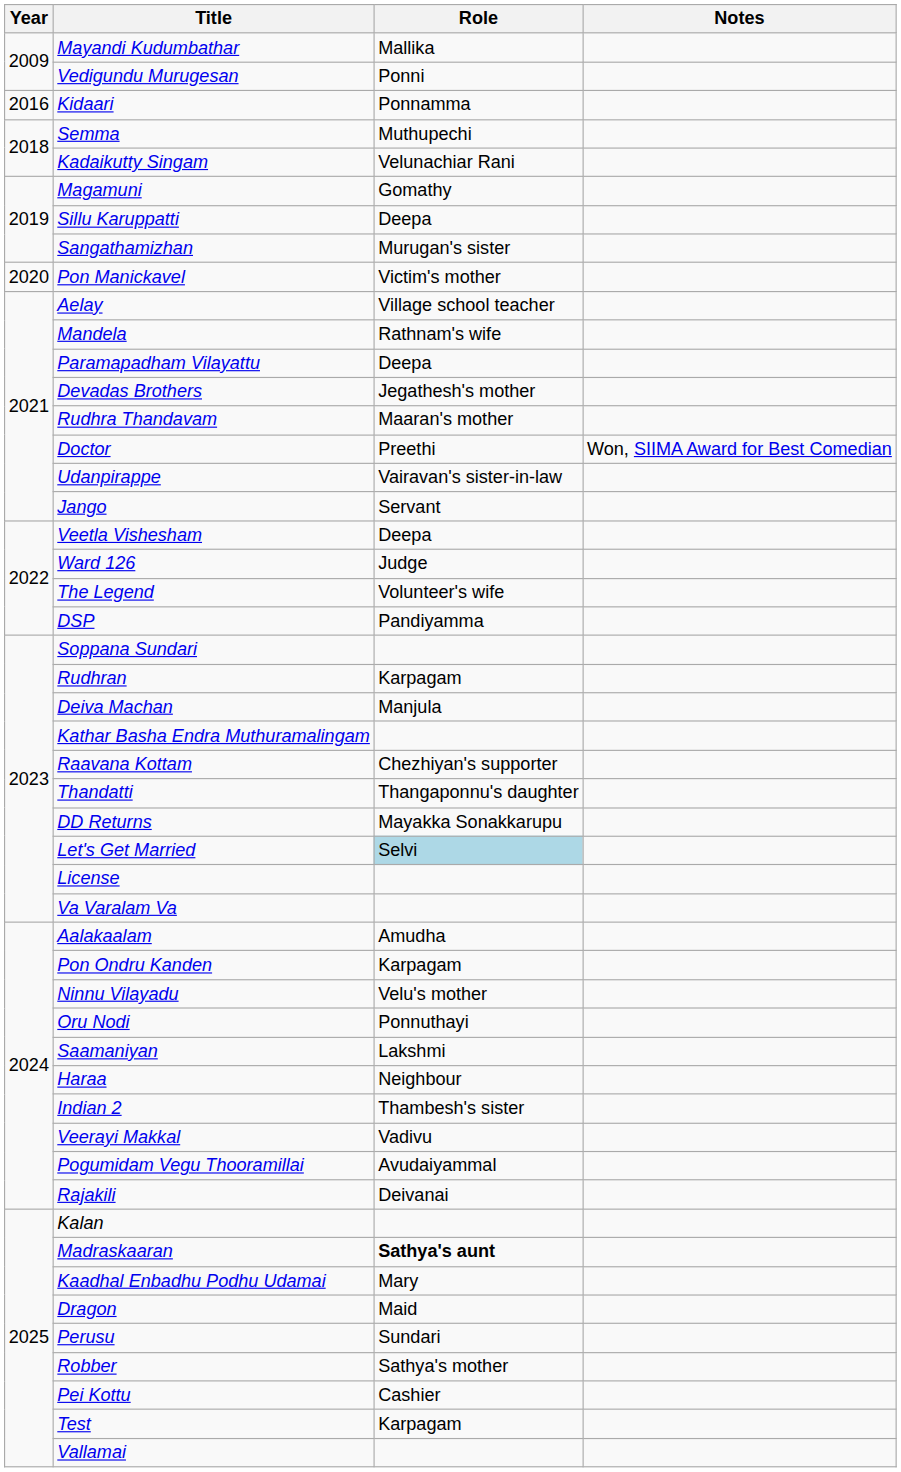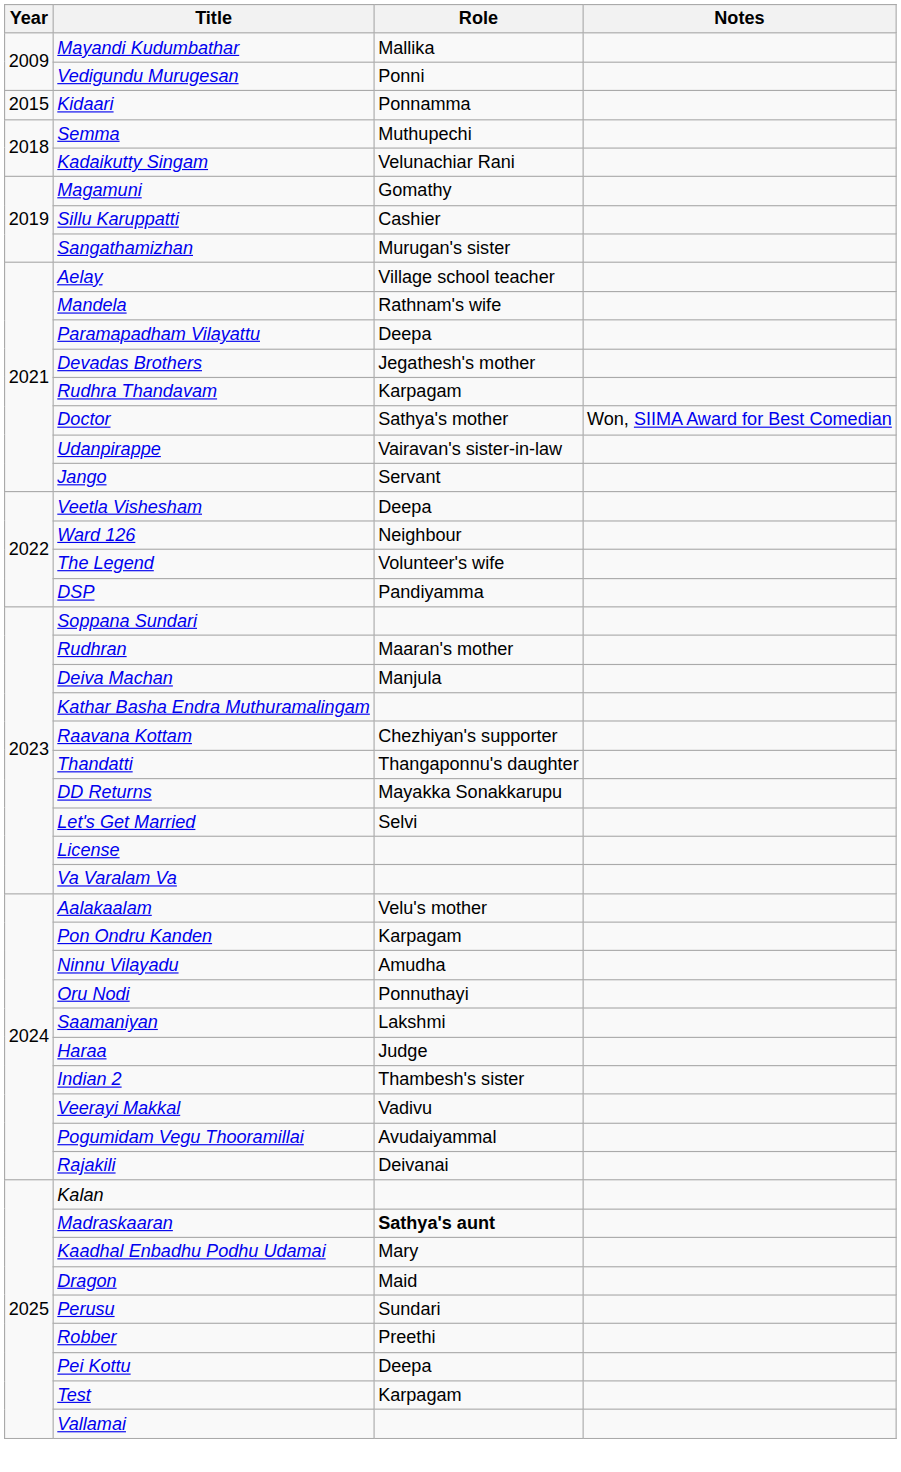 <table class="wikitable sortable">
 <tr>
 <th>Year</th>
 <th>Title</th>
 <th>Role</th>
 <th scope="col" class="unsortable">Notes</th>
 </tr>
 <tr>
 <td rowspan="2">2009</td>
 <td><em><a href='#'>Mayandi Kudumbathar</a></em></td>
 <td>Mallika</td>
 <td></td>
 </tr>
 <tr>
 <td><em><a href='#'>Vedigundu Murugesan</a></em></td>
 <td>Ponni</td>
 <td></td>
 </tr>
 <tr>
-<td>2016</td>
+<td>2015</td>
 <td><em><a href='#'>Kidaari</a></em></td>
 <td>Ponnamma</td>
 <td></td>
 </tr>
 <tr>
 <td rowspan="2">2018</td>
 <td><em><a href='#'>Semma</a></em></td>
 <td>Muthupechi</td>
 <td></td>
 </tr>
 <tr>
 <td><em><a href='#'>Kadaikutty Singam</a></em></td>
 <td>Velunachiar Rani</td>
 <td></td>
 </tr>
 <tr>
 <td rowspan="3">2019</td>
 <td><em><a href='#'>Magamuni</a></em></td>
 <td>Gomathy</td>
 <td></td>
 </tr>
 <tr>
 <td><em><a href='#'>Sillu Karuppatti</a></em></td>
-<td>Deepa</td>
+<td>Cashier</td>
 <td></td>
 </tr>
 <tr>
 <td><em><a href='#'>Sangathamizhan</a></em></td>
 <td>Murugan's sister</td>
-<td></td>
-</tr>
-<tr>
-<td>2020</td>
-<td><em><a href='#'>Pon Manickavel</a></em></td>
-<td>Victim's mother</td>
 <td></td>
 </tr>
 <tr>
 <td rowspan="8">2021</td>
 <td><em><a href='#'>Aelay</a></em></td>
 <td>Village school teacher</td>
 <td></td>
 </tr>
 <tr>
 <td><em><a href='#'>Mandela</a></em></td>
 <td>Rathnam's wife</td>
 <td></td>
 </tr>
 <tr>
 <td><em><a href='#'>Paramapadham Vilayattu</a></em></td>
 <td>Deepa</td>
 <td></td>
 </tr>
 <tr>
 <td><em><a href='#'>Devadas Brothers</a></em></td>
 <td>Jegathesh's mother</td>
 <td></td>
 </tr>
 <tr>
 <td><em><a href='#'>Rudhra Thandavam</a></em></td>
-<td>Maaran's mother</td>
+<td>Karpagam</td>
 <td></td>
 </tr>
 <tr>
 <td><em><a href='#'>Doctor</a></em></td>
-<td>Preethi</td>
+<td>Sathya's mother</td>
 <td>Won, <a href='#'>SIIMA Award for Best Comedian</a></td>
 </tr>
 <tr>
 <td><em><a href='#'>Udanpirappe</a></em></td>
 <td>Vairavan's sister-in-law</td>
 <td></td>
 </tr>
 <tr>
 <td><em><a href='#'>Jango</a></em></td>
 <td>Servant</td>
 <td></td>
 </tr>
 <tr>
 <td rowspan="4">2022</td>
 <td><em><a href='#'>Veetla Vishesham</a></em></td>
 <td>Deepa</td>
 <td></td>
 </tr>
 <tr>
 <td><em><a href='#'>Ward 126</a></em></td>
-<td>Judge</td>
+<td>Neighbour</td>
 <td></td>
 </tr>
 <tr>
 <td><em><a href='#'>The Legend</a></em></td>
 <td>Volunteer's wife</td>
 <td></td>
 </tr>
 <tr>
 <td><em><a href='#'>DSP</a></em></td>
 <td>Pandiyamma</td>
 <td></td>
 </tr>
 <tr>
 <td rowspan="10">2023</td>
 <td><em><a href='#'>Soppana Sundari</a></em></td>
 <td Selvi Amma></td>
 </tr>
 <tr>
 <td><em><a href='#'>Rudhran</a></em></td>
-<td>Karpagam</td>
+<td>Maaran's mother</td>
 <td></td>
 </tr>
 <tr>
 <td><em><a href='#'>Deiva Machan</a></em></td>
 <td>Manjula</td>
 <td></td>
 </tr>
 <tr>
 <td><em><a href='#'>Kathar Basha Endra Muthuramalingam</a></em></td>
 <td></td>
 <td></td>
 </tr>
 <tr>
 <td><em><a href='#'>Raavana Kottam</a></em></td>
 <td>Chezhiyan's supporter</td>
 <td></td>
 </tr>
 <tr>
 <td><em><a href='#'>Thandatti</a></em></td>
 <td>Thangaponnu's daughter</td>
 <td></td>
 </tr>
 <tr>
 <td><em><a href='#'>DD Returns</a></em></td>
 <td>Mayakka Sonakkarupu</td>
 <td></td>
 </tr>
 <tr>
 <td><em><a href='#'>Let's Get Married</a></em></td>
-<td style="background: lightblue;">Selvi</td>
+<td>Selvi</td>
 <td></td>
 </tr>
 <tr>
 <td><em><a href='#'>License</a></em></td>
 <td></td>
 <td></td>
 </tr>
 <tr>
 <td><em><a href='#'>Va Varalam Va</a></em></td>
 <td></td>
 <td></td>
 </tr>
 <tr>
 <td rowspan=10>2024</td>
 <td><em><a href='#'>Aalakaalam</a></em></td>
-<td>Amudha</td>
+<td>Velu's mother</td>
 <td></td>
 </tr>
 <tr>
 <td><em><a href='#'>Pon Ondru Kanden</a></em></td>
 <td>Karpagam</td>
 <td></td>
 </tr>
 <tr>
 <td><em><a href='#'>Ninnu Vilayadu</a></em></td>
-<td>Velu's mother</td>
+<td>Amudha</td>
 <td></td>
 </tr>
 <tr>
 <td><em><a href='#'>Oru Nodi</a></em></td>
 <td>Ponnuthayi</td>
 <td></td>
 </tr>
 <tr>
 <td><em><a href='#'>Saamaniyan</a></em></td>
 <td>Lakshmi</td>
 <td></td>
 </tr>
 <tr>
 <td><em><a href='#'>Haraa</a></em></td>
-<td>Neighbour</td>
+<td>Judge</td>
 <td></td>
 </tr>
 <tr>
 <td><em><a href='#'>Indian 2</a></em></td>
 <td>Thambesh's sister</td>
 <td></td>
 </tr>
 <tr>
 <td><em><a href='#'>Veerayi Makkal</a></em></td>
 <td>Vadivu</td>
 <td></td>
 </tr>
 <tr>
 <td><em><a href='#'>Pogumidam Vegu Thooramillai</a></em></td>
 <td>Avudaiyammal</td>
 <td></td>
 </tr>
 <tr>
 <td><em><a href='#'>Rajakili</a></em></td>
 <td>Deivanai</td>
 <td></td>
 </tr>
 <tr>
 <td rowspan="9">2025</td>
 <td><em>Kalan</em></td>
 <td></td>
 <td></td>
 </tr>
 <tr>
 <td><em><a href='#'>Madraskaaran</a></em></td>
 <td><strong>Sathya's aunt</strong></td>
 <td></td>
 </tr>
 <tr>
 <td><em><a href='#'>Kaadhal Enbadhu Podhu Udamai</a></em></td>
 <td>Mary</td>
 <td></td>
 </tr>
 <tr>
 <td><em><a href='#'>Dragon</a></em></td>
 <td>Maid</td>
 <td></td>
 </tr>
 <tr>
 <td><em><a href='#'>Perusu</a></em></td>
 <td>Sundari</td>
 <td></td>
 </tr>
 <tr>
 <td><em><a href='#'>Robber</a></em></td>
-<td>Sathya's mother</td>
+<td>Preethi</td>
 <td></td>
 </tr>
 <tr>
 <td><em><a href='#'>Pei Kottu</a></em></td>
-<td>Cashier</td>
+<td>Deepa</td>
 <td></td>
 </tr>
 <tr>
 <td><em><a href='#'>Test</a></em></td>
 <td>Karpagam</td>
 <td></td>
 </tr>
 <tr>
 <td><em><a href='#'>Vallamai</a></em></td>
 <td></td>
 <td></td>
 </tr>
 </table>
